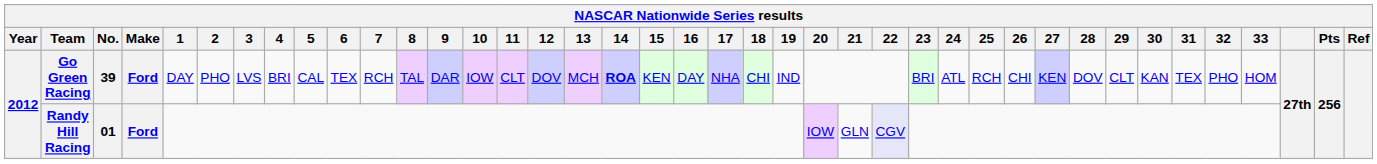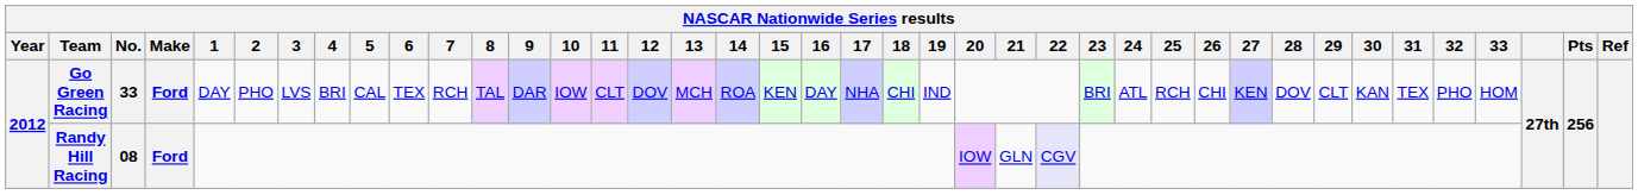 <table class="wikitable" style="text-align:center; font-size:75%">
 <tr>
 <th colspan=40><a href='#'>NASCAR Nationwide Series</a> results</th>
 </tr>
 <tr>
 <th>Year</th>
 <th>Team</th>
 <th>No.</th>
 <th>Make</th>
 <th>1</th>
 <th>2</th>
 <th>3</th>
 <th>4</th>
 <th>5</th>
 <th>6</th>
 <th>7</th>
 <th>8</th>
 <th>9</th>
 <th>10</th>
 <th>11</th>
 <th>12</th>
 <th>13</th>
 <th>14</th>
 <th>15</th>
 <th>16</th>
 <th>17</th>
 <th>18</th>
 <th>19</th>
 <th>20</th>
 <th>21</th>
 <th>22</th>
 <th>23</th>
 <th>24</th>
 <th>25</th>
 <th>26</th>
 <th>27</th>
 <th>28</th>
 <th>29</th>
 <th>30</th>
 <th>31</th>
 <th>32</th>
 <th>33</th>
 <th></th>
 <th>Pts</th>
 <th>Ref</th>
 </tr>
 <tr>
 <th rowspan=2><a href='#'>2012</a></th>
 <th><a href='#'>Go Green Racing</a></th>
-<th>39</th>
+<th>33</th>
 <th><a href='#'>Ford</a></th>
 <td><a href='#'>DAY</a></td>
 <td><a href='#'>PHO</a></td>
 <td><a href='#'>LVS</a></td>
 <td><a href='#'>BRI</a></td>
 <td><a href='#'>CAL</a></td>
 <td><a href='#'>TEX</a></td>
 <td><a href='#'>RCH</a></td>
 <td style="background:#EFCFFF;"><a href='#'>TAL</a><br></td>
 <td style="background:#CFCFFF;"><a href='#'>DAR</a><br></td>
 <td style="background:#EFCFFF;"><a href='#'>IOW</a><br></td>
 <td style="background:#EFCFFF;"><a href='#'>CLT</a><br></td>
 <td style="background:#CFCFFF;"><a href='#'>DOV</a><br></td>
 <td style="background:#EFCFFF;"><a href='#'>MCH</a><br></td>
-<td style="background:#CFCFFF;"><strong><a href='#'>ROA</a><br></strong></td>
+<td style="background:#CFCFFF;"><a href='#'>ROA</a><br></td>
 <td style="background:#DFFFDF;"><a href='#'>KEN</a><br></td>
 <td style="background:#DFFFDF;"><a href='#'>DAY</a><br></td>
 <td style="background:#CFCFFF;"><a href='#'>NHA</a><br></td>
 <td style="background:#DFFFDF;"><a href='#'>CHI</a><br></td>
 <td><a href='#'>IND</a></td>
 <td colspan=3></td>
 <td style="background:#DFFFDF;"><a href='#'>BRI</a><br></td>
 <td><a href='#'>ATL</a></td>
 <td><a href='#'>RCH</a></td>
 <td><a href='#'>CHI</a></td>
 <td style="background:#CFCFFF;"><a href='#'>KEN</a><br></td>
 <td><a href='#'>DOV</a></td>
 <td><a href='#'>CLT</a></td>
 <td><a href='#'>KAN</a></td>
 <td><a href='#'>TEX</a></td>
 <td><a href='#'>PHO</a></td>
 <td><a href='#'>HOM</a></td>
 <th rowspan=2>27th</th>
 <th rowspan=2>256</th>
 <th rowspan=2></th>
 </tr>
 <tr>
 <th><a href='#'>Randy Hill Racing</a></th>
-<th>01</th>
+<th>08</th>
 <th><a href='#'>Ford</a></th>
 <td colspan=19></td>
 <td style="background:#EFCFFF;"><a href='#'>IOW</a><br></td>
 <td><a href='#'>GLN</a></td>
 <td style="background: lavender;"><a href='#'>CGV</a></td>
 <td colspan=11></td>
 </tr>
 </table>
